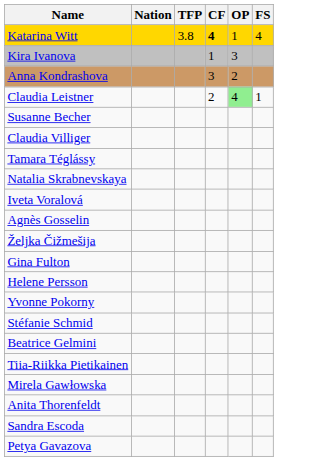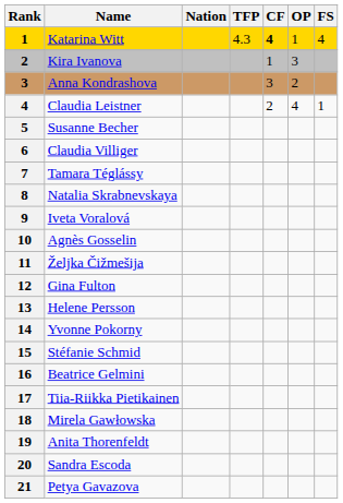 <table class="wikitable">
 <tr>
+<th>Rank</th>
 <th>Name</th>
 <th>Nation</th>
 <th>TFP</th>
 <th>CF</th>
 <th>OP</th>
 <th>FS</th>
 </tr>
 <tr bgcolor="gold">
+<td align="center"><strong>1</strong></td>
 <td><a href='#'>Katarina Witt</a></td>
 <td></td>
-<td>3.8</td>
+<td>4.3</td>
 <td><strong>4</strong></td>
 <td>1</td>
 <td>4</td>
 </tr>
 <tr bgcolor="silver">
+<td align="center"><strong>2</strong></td>
 <td><a href='#'>Kira Ivanova</a></td>
 <td></td>
 <td></td>
 <td>1</td>
 <td>3</td>
 <td></td>
 </tr>
 <tr bgcolor="cc9966">
+<td align="center"><strong>3</strong></td>
 <td><a href='#'>Anna Kondrashova</a></td>
 <td></td>
 <td></td>
 <td>3</td>
 <td>2</td>
 <td></td>
 </tr>
 <tr>
+<th>4</th>
 <td><a href='#'>Claudia Leistner</a></td>
 <td></td>
 <td></td>
 <td>2</td>
-<td style="background: lightgreen;">4</td>
+<td>4</td>
 <td>1</td>
 </tr>
 <tr>
+<th>5</th>
 <td><a href='#'>Susanne Becher</a></td>
 <td></td>
 <td></td>
 <td></td>
 <td></td>
 <td></td>
 </tr>
 <tr>
+<th>6</th>
 <td><a href='#'>Claudia Villiger</a></td>
 <td></td>
 <td></td>
 <td></td>
 <td></td>
 <td></td>
 </tr>
 <tr>
+<th>7</th>
 <td><a href='#'>Tamara Téglássy</a></td>
 <td></td>
 <td></td>
 <td></td>
 <td></td>
 <td></td>
 </tr>
 <tr>
+<th>8</th>
 <td><a href='#'>Natalia Skrabnevskaya</a></td>
 <td></td>
 <td></td>
 <td></td>
 <td></td>
 <td></td>
 </tr>
 <tr>
+<th>9</th>
 <td><a href='#'>Iveta Voralová</a></td>
 <td></td>
 <td></td>
 <td></td>
 <td></td>
 <td></td>
 </tr>
 <tr>
+<th>10</th>
 <td><a href='#'>Agnès Gosselin</a></td>
 <td></td>
 <td></td>
 <td></td>
 <td></td>
 <td></td>
 </tr>
 <tr>
+<th>11</th>
 <td><a href='#'>Željka Čižmešija</a></td>
 <td></td>
 <td></td>
 <td></td>
 <td></td>
 <td></td>
 </tr>
 <tr>
+<th>12</th>
 <td><a href='#'>Gina Fulton</a></td>
 <td></td>
 <td></td>
 <td></td>
 <td></td>
 <td></td>
 </tr>
 <tr>
+<th>13</th>
 <td><a href='#'>Helene Persson</a></td>
 <td></td>
 <td></td>
 <td></td>
 <td></td>
 <td></td>
 </tr>
 <tr>
+<th>14</th>
 <td><a href='#'>Yvonne Pokorny</a></td>
 <td></td>
 <td></td>
 <td></td>
 <td></td>
 <td></td>
 </tr>
 <tr>
+<th>15</th>
 <td><a href='#'>Stéfanie Schmid</a></td>
 <td></td>
 <td></td>
 <td></td>
 <td></td>
 <td></td>
 </tr>
 <tr>
+<th>16</th>
 <td><a href='#'>Beatrice Gelmini</a></td>
 <td></td>
 <td></td>
 <td></td>
 <td></td>
 <td></td>
 </tr>
 <tr>
+<th>17</th>
 <td><a href='#'>Tiia-Riikka Pietikainen</a></td>
 <td></td>
 <td></td>
 <td></td>
 <td></td>
 <td></td>
 </tr>
 <tr>
+<th>18</th>
 <td><a href='#'>Mirela Gawłowska</a></td>
 <td></td>
 <td></td>
 <td></td>
 <td></td>
 <td></td>
 </tr>
 <tr>
+<th>19</th>
 <td><a href='#'>Anita Thorenfeldt</a></td>
 <td></td>
 <td></td>
 <td></td>
 <td></td>
 <td></td>
 </tr>
 <tr>
+<th>20</th>
 <td><a href='#'>Sandra Escoda</a></td>
 <td></td>
 <td></td>
 <td></td>
 <td></td>
 <td></td>
 </tr>
 <tr>
+<th>21</th>
 <td><a href='#'>Petya Gavazova</a></td>
 <td></td>
 <td></td>
 <td></td>
 <td></td>
 <td></td>
 </tr>
 </table>
